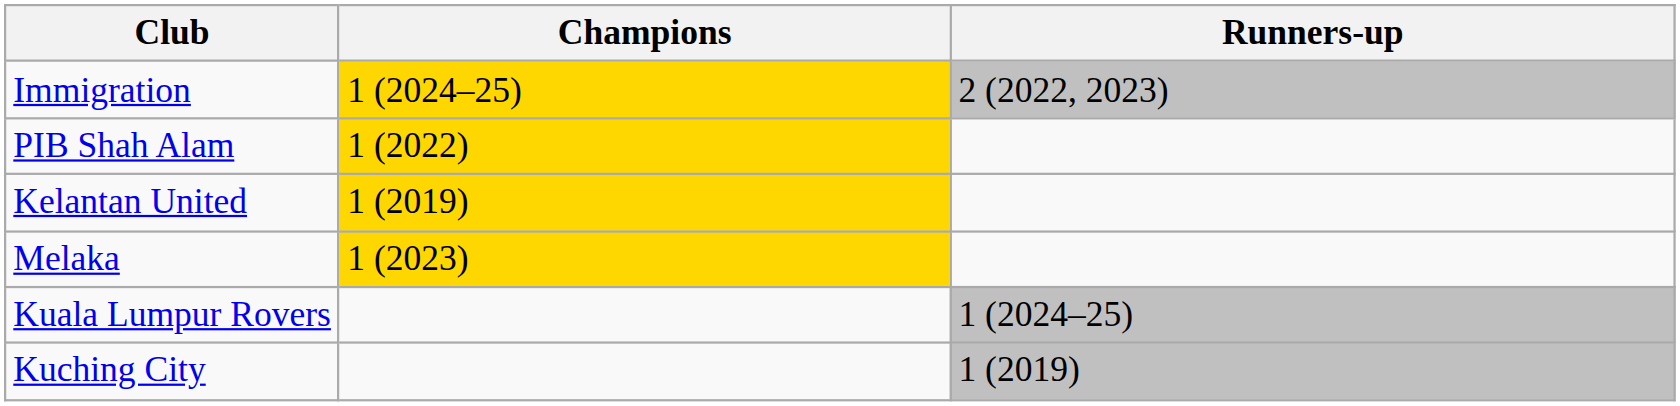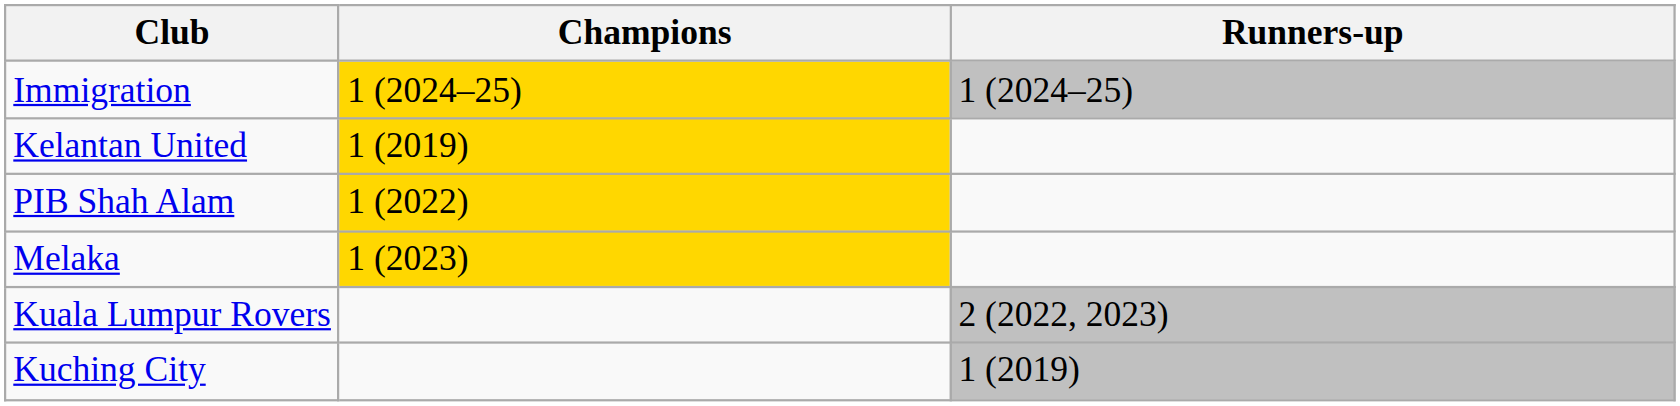 <table class="wikitable">
 <tr>
 <th style="width:20%;">Club</th>
 <th>Champions</th>
 <th>Runners-up</th>
 </tr>
 <tr>
 <td><a href='#'>Immigration</a></td>
 <td bgcolor=gold>1 (2024–25)</td>
-<td style="background:silver;">2 (2022, 2023)</td>
+<td style="background:silver;">1 (2024–25)</td>
+</tr>
+<tr>
+<td><a href='#'>Kelantan United</a></td>
+<td bgcolor=gold>1 (2019)</td>
+<td></td>
 </tr>
 <tr>
 <td><a href='#'>PIB Shah Alam</a></td>
 <td bgcolor=gold>1 (2022)</td>
-<td></td>
-</tr>
-<tr>
-<td><a href='#'>Kelantan United</a></td>
-<td bgcolor=gold>1 (2019)</td>
 <td></td>
 </tr>
 <tr>
 <td><a href='#'>Melaka</a></td>
 <td bgcolor=gold>1 (2023)</td>
 <td></td>
 </tr>
 <tr>
 <td><a href='#'>Kuala Lumpur Rovers</a></td>
 <td></td>
-<td style="background:silver;">1 (2024–25)</td>
+<td style="background:silver;">2 (2022, 2023)</td>
 </tr>
 <tr>
 <td><a href='#'>Kuching City</a></td>
 <td></td>
 <td style="background:silver;">1 (2019)</td>
 </tr>
 </table>
